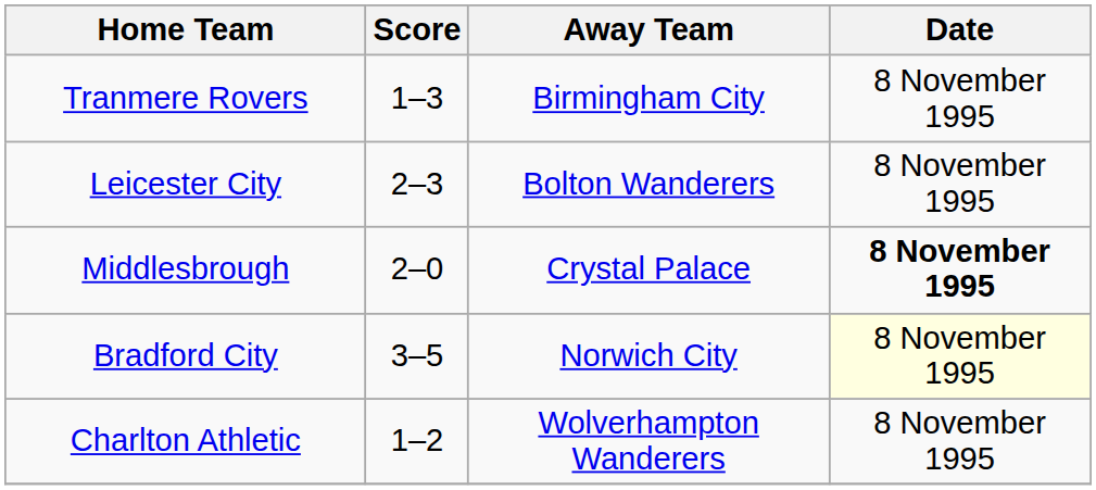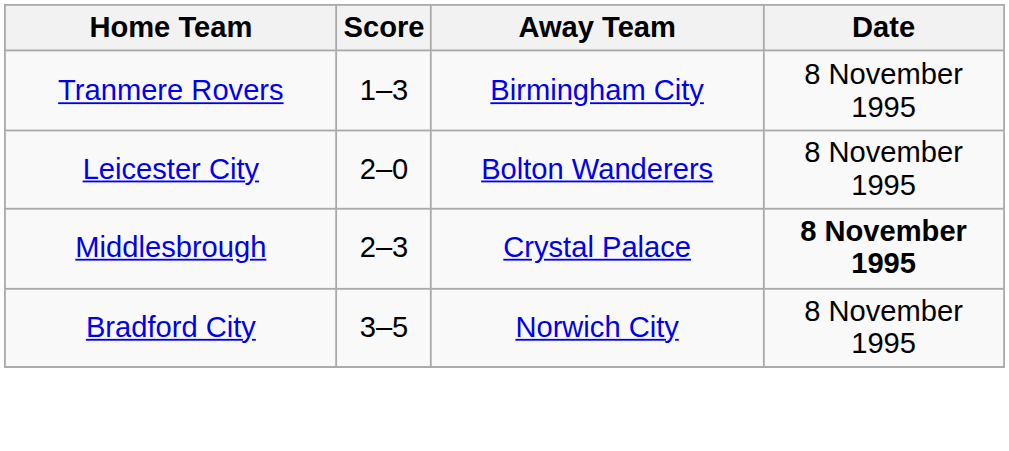 <table class="wikitable" style="text-align: center">
 <tr>
 <th width=175>Home Team</th>
 <th width=20>Score</th>
 <th width=175>Away Team</th>
 <th width= 125>Date</th>
 </tr>
 <tr>
 <td><a href='#'>Tranmere Rovers</a></td>
 <td>1–3</td>
 <td><a href='#'>Birmingham City</a></td>
 <td>8 November 1995</td>
 </tr>
 <tr>
 <td><a href='#'>Leicester City</a></td>
-<td>2–3</td>
+<td>2–0</td>
 <td><a href='#'>Bolton Wanderers</a></td>
 <td>8 November 1995</td>
 </tr>
 <tr>
 <td><a href='#'>Middlesbrough</a></td>
-<td>2–0</td>
+<td>2–3</td>
 <td><a href='#'>Crystal Palace</a></td>
 <td><strong>8 November 1995</strong></td>
 </tr>
 <tr>
 <td><a href='#'>Bradford City</a></td>
 <td>3–5</td>
 <td><a href='#'>Norwich City</a></td>
-<td style="background: lightyellow;">8 November 1995</td>
-</tr>
-<tr>
-<td><a href='#'>Charlton Athletic</a></td>
-<td>1–2</td>
-<td><a href='#'>Wolverhampton Wanderers</a></td>
 <td>8 November 1995</td>
 </tr>
 <tr>
 </tr>
 </table>
